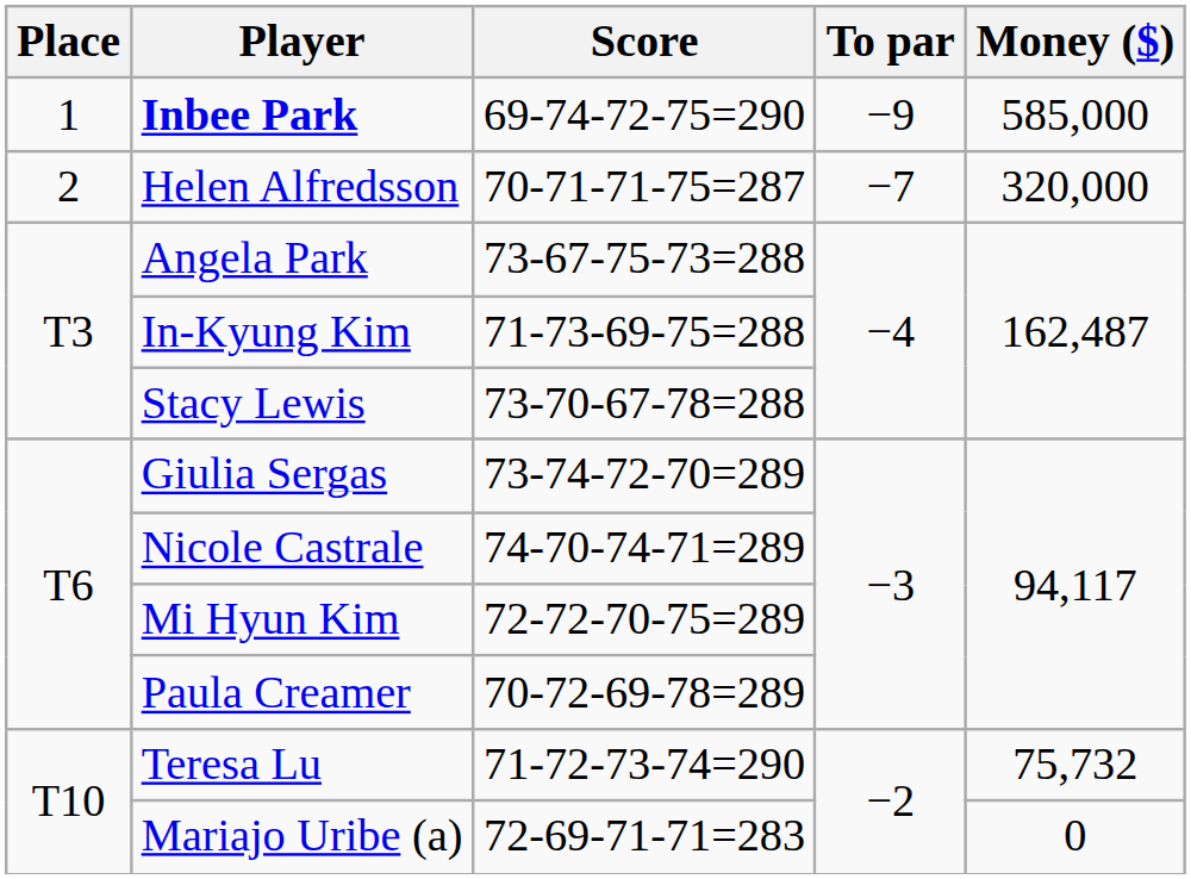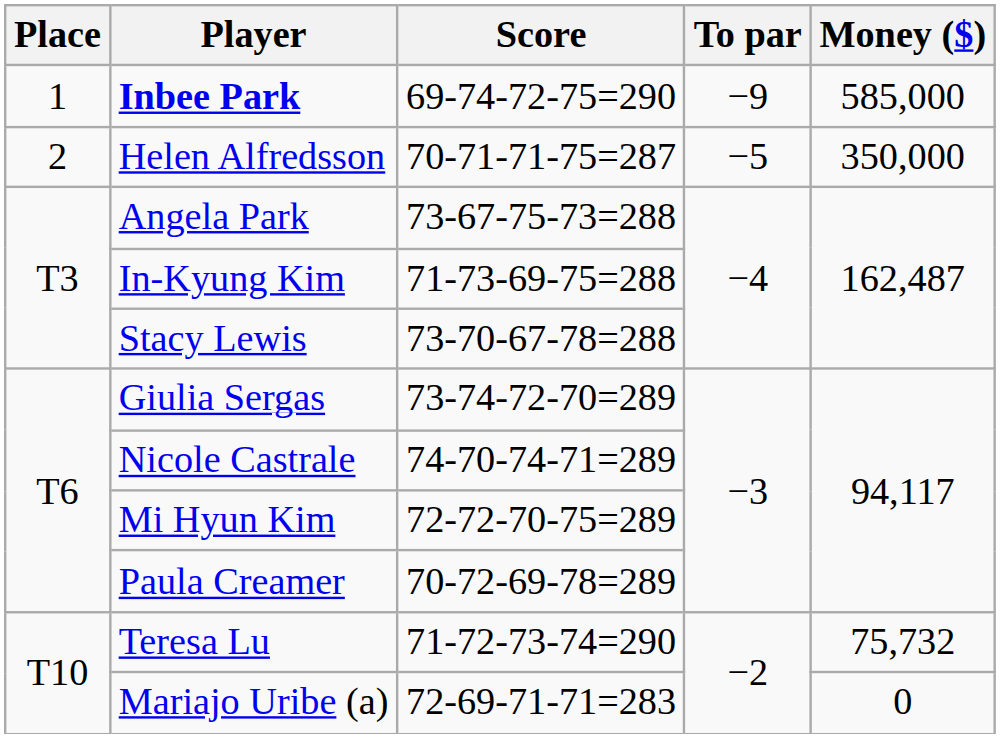 <table class="wikitable">
 <tr>
 <th>Place</th>
 <th>Player</th>
 <th>Score</th>
 <th>To par</th>
 <th>Money (<a href='#'>$</a>)</th>
 </tr>
 <tr>
 <td align=center>1</td>
 <td> <strong><a href='#'>Inbee Park</a></strong></td>
 <td>69-74-72-75=290</td>
 <td align=center>−9</td>
 <td align=center>585,000</td>
 </tr>
 <tr>
 <td align=center>2</td>
 <td> <a href='#'>Helen Alfredsson</a></td>
 <td>70-71-71-75=287</td>
-<td align=center>−7</td>
-<td align=center>320,000</td>
+<td align=center>−5</td>
+<td align=center>350,000</td>
 </tr>
 <tr>
 <td rowspan=3 align=center>T3</td>
 <td> <a href='#'>Angela Park</a></td>
 <td>73-67-75-73=288</td>
 <td rowspan=3 align=center>−4</td>
 <td rowspan=3 align=center>162,487</td>
 </tr>
 <tr>
 <td> <a href='#'>In-Kyung Kim</a></td>
 <td>71-73-69-75=288</td>
 </tr>
 <tr>
 <td> <a href='#'>Stacy Lewis</a></td>
 <td>73-70-67-78=288</td>
 </tr>
 <tr>
 <td rowspan=4 align=center>T6</td>
 <td> <a href='#'>Giulia Sergas</a></td>
 <td>73-74-72-70=289</td>
 <td rowspan=4 align=center>−3</td>
 <td rowspan=4 align=center>94,117</td>
 </tr>
 <tr>
 <td> <a href='#'>Nicole Castrale</a></td>
 <td>74-70-74-71=289</td>
 </tr>
 <tr>
 <td> <a href='#'>Mi Hyun Kim</a></td>
 <td>72-72-70-75=289</td>
 </tr>
 <tr>
 <td> <a href='#'>Paula Creamer</a></td>
 <td>70-72-69-78=289</td>
 </tr>
 <tr>
 <td rowspan=2 align=center>T10</td>
 <td> <a href='#'>Teresa Lu</a></td>
 <td>71-72-73-74=290</td>
 <td rowspan=2 align=center>−2</td>
 <td align=center>75,732</td>
 </tr>
 <tr>
 <td> <a href='#'>Mariajo Uribe</a> (a)</td>
 <td>72-69-71-71=283</td>
 <td align=center>0</td>
 </tr>
 </table>
